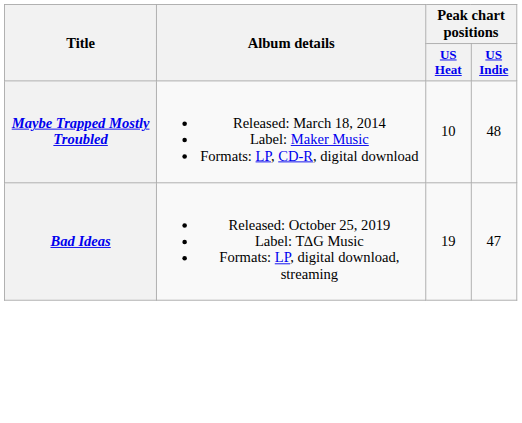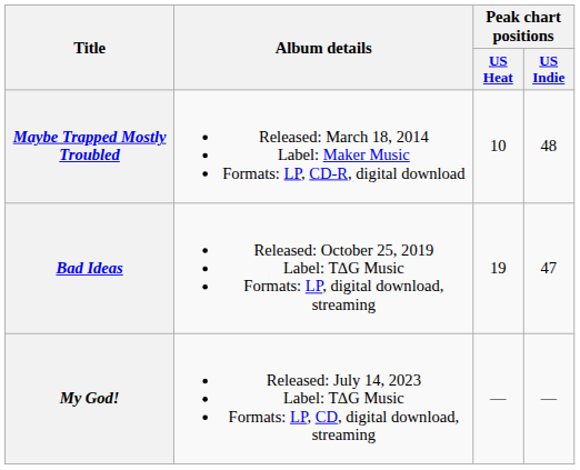 <table class="wikitable plainrowheaders" style="text-align:center;">
 <tr>
 <th scope="col" rowspan="2" style="width:10em;">Title</th>
 <th scope="col" rowspan="2" style="width:18em;">Album details</th>
 <th scope="col" colspan="2">Peak chart positions</th>
 </tr>
 <tr>
 <th scope="col" style="width:3em;font-size:90%;"><a href='#'>US Heat</a></th>
 <th scope="col" style="width:3em;font-size:90%;"><a href='#'>US Indie</a></th>
 </tr>
 <tr>
 <th scope="row"><em><a href='#'>Maybe Trapped Mostly Troubled</a></em></th>
 <td><br><ul><li>Released: March 18, 2014</li><li>Label: <a href='#'>Maker Music</a></li><li>Formats: <a href='#'>LP</a>, <a href='#'>CD-R</a>, digital download</li></ul></td>
 <td>10</td>
 <td>48</td>
 </tr>
 <tr>
 <th scope="row"><em><a href='#'>Bad Ideas</a></em></th>
 <td><br><ul><li>Released: October 25, 2019</li><li>Label: T∆G Music</li><li>Formats: <a href='#'>LP</a>, digital download, streaming</li></ul></td>
 <td>19</td>
 <td>47</td>
 </tr>
+<tr>
+<th scope="row"><em>My God!</em></th>
+<td><br><ul><li>Released: July 14, 2023</li><li>Label: T∆G Music</li><li>Formats: <a href='#'>LP</a>, <a href='#'>CD</a>, digital download, streaming</li></ul></td>
+<td>—</td>
+<td>—</td>
+</tr>
 </table>
